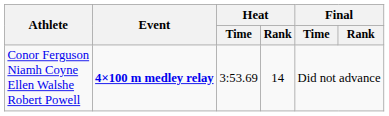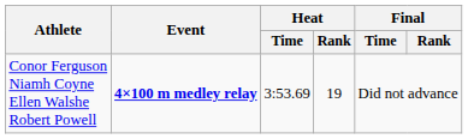 <table class="wikitable" style="text-align:center; font-size:90%">
 <tr>
 <th rowspan=2>Athlete</th>
 <th rowspan=2>Event</th>
 <th colspan=2>Heat</th>
 <th colspan=2>Final</th>
 </tr>
 <tr style="font-size:95%">
 <th>Time</th>
 <th>Rank</th>
 <th>Time</th>
 <th>Rank</th>
 </tr>
 <tr>
 <td align=left><a href='#'>Conor Ferguson</a><br><a href='#'>Niamh Coyne</a><br><a href='#'>Ellen Walshe</a><br><a href='#'>Robert Powell</a></td>
 <td align=left><strong><a href='#'>4×100 m medley relay</a></strong></td>
 <td>3:53.69</td>
-<td>14</td>
+<td>19</td>
 <td colspan=2>Did not advance</td>
 </tr>
 </table>
